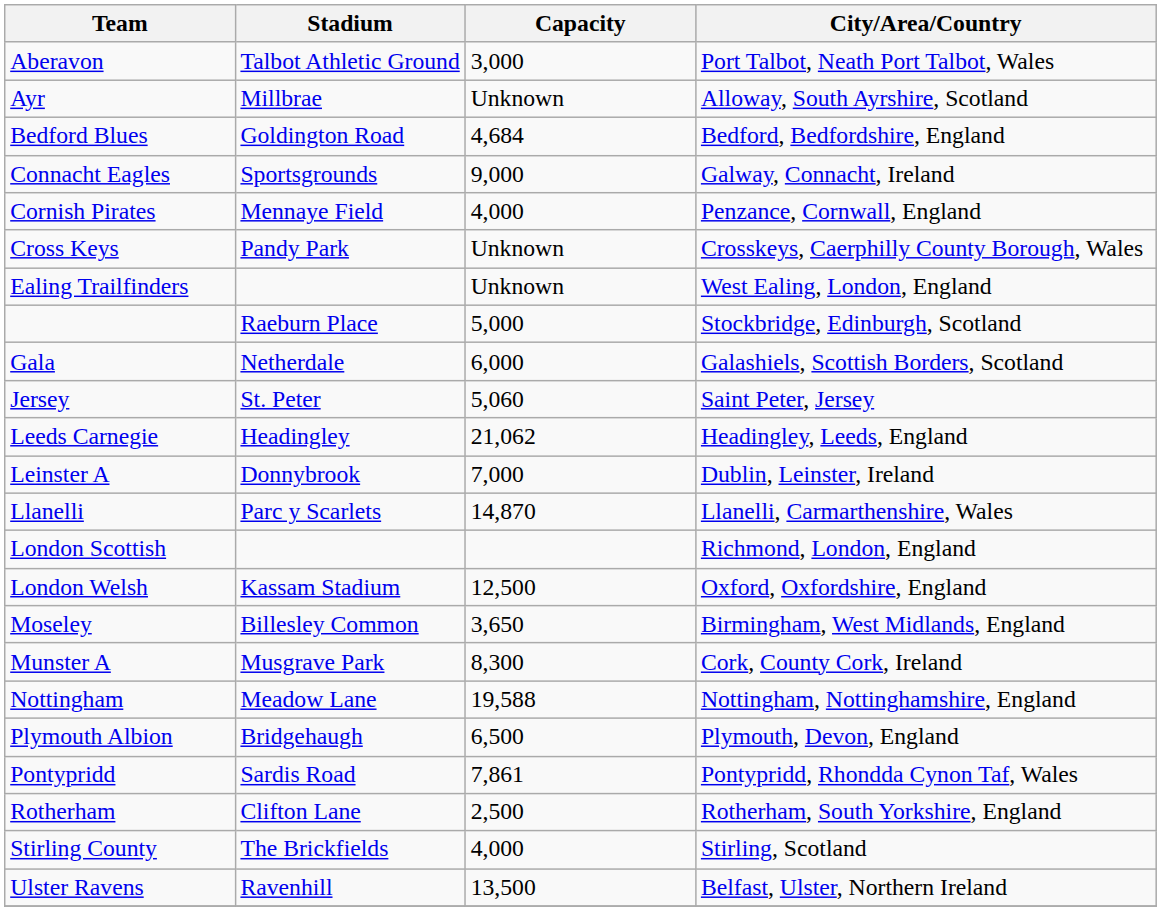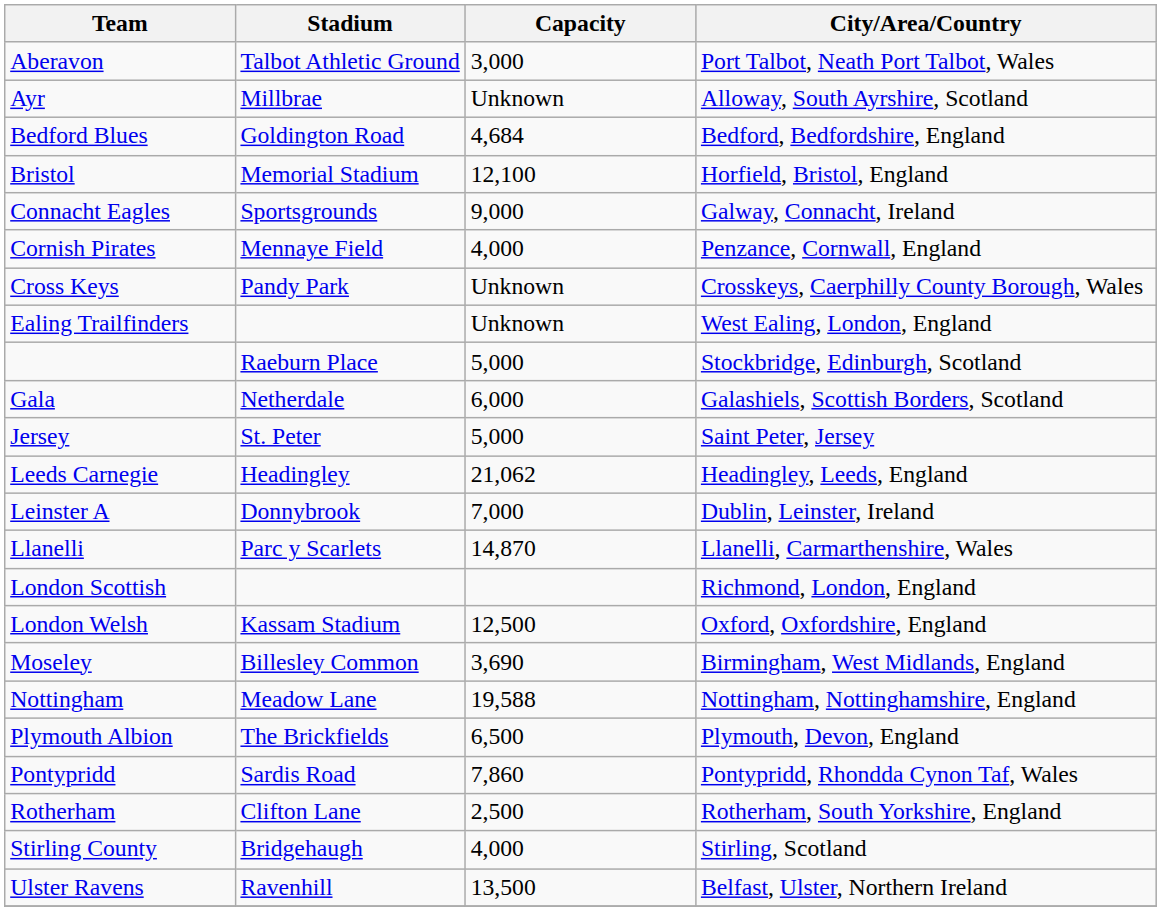 <table class="wikitable sortable">
 <tr>
 <th width=20%>Team</th>
 <th width=20%>Stadium</th>
 <th width=20%>Capacity</th>
 <th width=40%>City/Area/Country</th>
 </tr>
 <tr>
 <td> <a href='#'>Aberavon</a></td>
 <td><a href='#'>Talbot Athletic Ground</a></td>
 <td>3,000</td>
 <td><a href='#'>Port Talbot</a>, <a href='#'>Neath Port Talbot</a>, Wales</td>
 </tr>
 <tr>
 <td> <a href='#'>Ayr</a></td>
 <td><a href='#'>Millbrae</a></td>
 <td>Unknown</td>
 <td><a href='#'>Alloway</a>, <a href='#'>South Ayrshire</a>, Scotland</td>
 </tr>
 <tr>
 <td> <a href='#'>Bedford Blues</a></td>
 <td><a href='#'>Goldington Road</a></td>
 <td>4,684</td>
 <td><a href='#'>Bedford</a>, <a href='#'>Bedfordshire</a>, England</td>
+</tr>
+<tr>
+<td> <a href='#'>Bristol</a></td>
+<td><a href='#'>Memorial Stadium</a></td>
+<td>12,100</td>
+<td><a href='#'>Horfield</a>, <a href='#'>Bristol</a>, England</td>
 </tr>
 <tr>
 <td> <a href='#'>Connacht Eagles</a></td>
 <td><a href='#'>Sportsgrounds</a></td>
 <td>9,000</td>
 <td><a href='#'>Galway</a>, <a href='#'>Connacht</a>, Ireland</td>
 </tr>
 <tr>
 <td> <a href='#'>Cornish Pirates</a></td>
 <td><a href='#'>Mennaye Field</a></td>
 <td>4,000</td>
 <td><a href='#'>Penzance</a>, <a href='#'>Cornwall</a>, England</td>
 </tr>
 <tr>
 <td> <a href='#'>Cross Keys</a></td>
 <td><a href='#'>Pandy Park</a></td>
 <td>Unknown</td>
 <td><a href='#'>Crosskeys</a>, <a href='#'>Caerphilly County Borough</a>, Wales</td>
 </tr>
 <tr>
 <td> <a href='#'>Ealing Trailfinders</a></td>
 <td></td>
 <td>Unknown</td>
 <td><a href='#'>West Ealing</a>, <a href='#'>London</a>, England</td>
 </tr>
 <tr>
 <td></td>
 <td><a href='#'>Raeburn Place</a></td>
 <td>5,000</td>
 <td><a href='#'>Stockbridge</a>, <a href='#'>Edinburgh</a>, Scotland</td>
 </tr>
 <tr>
 <td> <a href='#'>Gala</a></td>
 <td><a href='#'>Netherdale</a></td>
 <td>6,000</td>
 <td><a href='#'>Galashiels</a>, <a href='#'>Scottish Borders</a>, Scotland</td>
 </tr>
 <tr>
 <td> <a href='#'>Jersey</a></td>
 <td><a href='#'>St. Peter</a></td>
-<td>5,060</td>
+<td>5,000</td>
 <td><a href='#'>Saint Peter</a>, <a href='#'>Jersey</a></td>
 </tr>
 <tr>
 <td> <a href='#'>Leeds Carnegie</a></td>
 <td><a href='#'>Headingley</a></td>
 <td>21,062</td>
 <td><a href='#'>Headingley</a>, <a href='#'>Leeds</a>, England</td>
 </tr>
 <tr>
 <td> <a href='#'>Leinster A</a></td>
 <td><a href='#'>Donnybrook</a></td>
 <td>7,000</td>
 <td><a href='#'>Dublin</a>, <a href='#'>Leinster</a>, Ireland</td>
 </tr>
 <tr>
 <td> <a href='#'>Llanelli</a></td>
 <td><a href='#'>Parc y Scarlets</a></td>
 <td>14,870</td>
 <td><a href='#'>Llanelli</a>, <a href='#'>Carmarthenshire</a>, Wales</td>
 </tr>
 <tr>
 <td> <a href='#'>London Scottish</a></td>
 <td></td>
 <td></td>
 <td><a href='#'>Richmond</a>, <a href='#'>London</a>, England</td>
 </tr>
 <tr>
 <td> <a href='#'>London Welsh</a></td>
 <td><a href='#'>Kassam Stadium</a></td>
 <td>12,500</td>
 <td><a href='#'>Oxford</a>, <a href='#'>Oxfordshire</a>, England</td>
 </tr>
 <tr>
 <td> <a href='#'>Moseley</a></td>
 <td><a href='#'>Billesley Common</a></td>
-<td>3,650</td>
+<td>3,690</td>
 <td><a href='#'>Birmingham</a>, <a href='#'>West Midlands</a>, England</td>
-</tr>
-<tr>
-<td> <a href='#'>Munster A</a></td>
-<td><a href='#'>Musgrave Park</a></td>
-<td>8,300</td>
-<td><a href='#'>Cork</a>, <a href='#'>County Cork</a>, Ireland</td>
 </tr>
 <tr>
 <td> <a href='#'>Nottingham</a></td>
 <td><a href='#'>Meadow Lane</a></td>
 <td>19,588</td>
 <td><a href='#'>Nottingham</a>, <a href='#'>Nottinghamshire</a>, England</td>
 </tr>
 <tr>
 <td> <a href='#'>Plymouth Albion</a></td>
-<td><a href='#'>Bridgehaugh</a></td>
+<td><a href='#'>The Brickfields</a></td>
 <td>6,500</td>
 <td><a href='#'>Plymouth</a>, <a href='#'>Devon</a>, England</td>
 </tr>
 <tr>
 <td> <a href='#'>Pontypridd</a></td>
 <td><a href='#'>Sardis Road</a></td>
-<td>7,861</td>
+<td>7,860</td>
 <td><a href='#'>Pontypridd</a>, <a href='#'>Rhondda Cynon Taf</a>, Wales</td>
 </tr>
 <tr>
 <td> <a href='#'>Rotherham</a></td>
 <td><a href='#'>Clifton Lane</a></td>
 <td>2,500</td>
 <td><a href='#'>Rotherham</a>, <a href='#'>South Yorkshire</a>, England</td>
 </tr>
 <tr>
 <td> <a href='#'>Stirling County</a></td>
-<td><a href='#'>The Brickfields</a></td>
+<td><a href='#'>Bridgehaugh</a></td>
 <td>4,000</td>
 <td><a href='#'>Stirling</a>, Scotland</td>
 </tr>
 <tr>
 <td> <a href='#'>Ulster Ravens</a></td>
 <td><a href='#'>Ravenhill</a></td>
 <td>13,500</td>
 <td><a href='#'>Belfast</a>, <a href='#'>Ulster</a>, Northern Ireland</td>
 </tr>
 <tr>
 </tr>
 </table>
